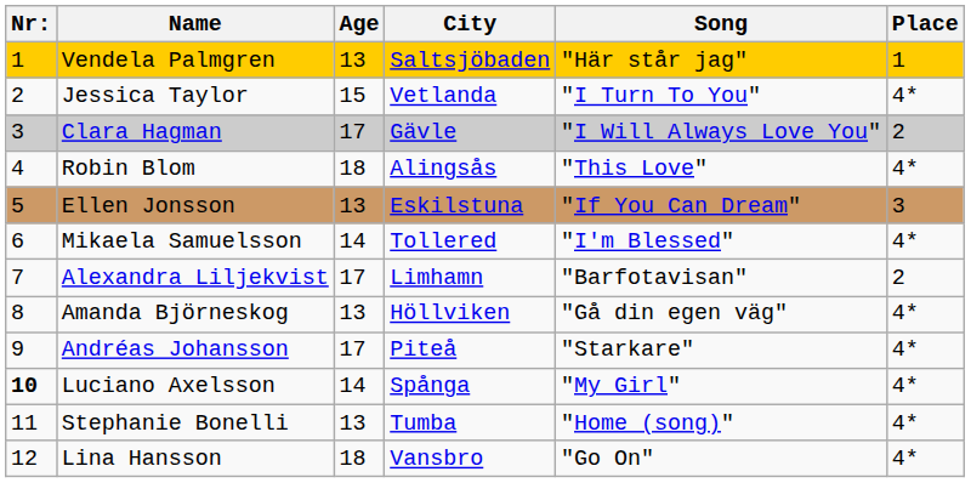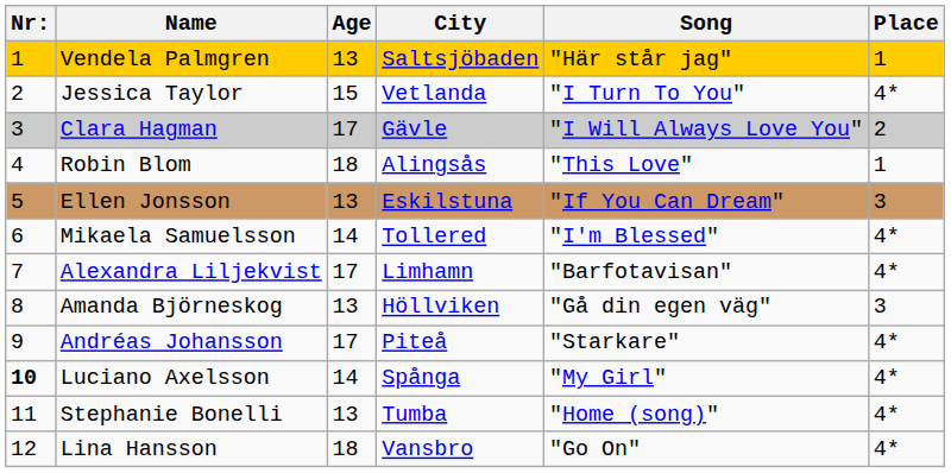 <table class="sortable wikitable">
 <tr>
 <th>Nr:</th>
 <th>Name</th>
 <th>Age</th>
 <th>City</th>
 <th>Song</th>
 <th>Place</th>
 </tr>
 <tr style="background:#fc0;">
 <td>1</td>
 <td>Vendela Palmgren</td>
 <td>13</td>
 <td><a href='#'>Saltsjöbaden</a></td>
 <td>"Här står jag"</td>
 <td>1</td>
 </tr>
 <tr>
 <td>2</td>
 <td>Jessica Taylor</td>
 <td>15</td>
 <td><a href='#'>Vetlanda</a></td>
 <td>"<a href='#'>I Turn To You</a>"</td>
 <td>4*</td>
 </tr>
 <tr style="background:#ccc;">
 <td>3</td>
 <td><a href='#'>Clara Hagman</a></td>
 <td>17</td>
 <td><a href='#'>Gävle</a></td>
 <td>"<a href='#'>I Will Always Love You</a>"</td>
 <td>2</td>
 </tr>
 <tr>
 <td>4</td>
 <td>Robin Blom</td>
 <td>18</td>
 <td><a href='#'>Alingsås</a></td>
 <td>"<a href='#'>This Love</a>"</td>
-<td>4*</td>
+<td>1</td>
 </tr>
 <tr style="background:#c96;">
 <td>5</td>
 <td>Ellen Jonsson</td>
 <td>13</td>
 <td><a href='#'>Eskilstuna</a></td>
 <td>"<a href='#'>If You Can Dream</a>"</td>
 <td>3</td>
 </tr>
 <tr>
 <td>6</td>
 <td>Mikaela Samuelsson</td>
 <td>14</td>
 <td><a href='#'>Tollered</a></td>
 <td>"<a href='#'>I'm Blessed</a>"</td>
 <td>4*</td>
 </tr>
 <tr>
 <td>7</td>
 <td><a href='#'>Alexandra Liljekvist</a></td>
 <td>17</td>
 <td><a href='#'>Limhamn</a></td>
 <td>"Barfotavisan"</td>
-<td>2</td>
+<td>4*</td>
 </tr>
 <tr>
 <td>8</td>
 <td>Amanda Björneskog</td>
 <td>13</td>
 <td><a href='#'>Höllviken</a></td>
 <td>"Gå din egen väg"</td>
-<td>4*</td>
+<td>3</td>
 </tr>
 <tr>
 <td>9</td>
 <td><a href='#'>Andréas Johansson</a></td>
 <td>17</td>
 <td><a href='#'>Piteå</a></td>
 <td>"Starkare"</td>
 <td>4*</td>
 </tr>
 <tr>
 <td><strong>10</strong></td>
 <td>Luciano Axelsson</td>
 <td>14</td>
 <td><a href='#'>Spånga</a></td>
 <td>"<a href='#'>My Girl</a>"</td>
 <td>4*</td>
 </tr>
 <tr>
 <td>11</td>
 <td>Stephanie Bonelli</td>
 <td>13</td>
 <td><a href='#'>Tumba</a></td>
 <td>"<a href='#'>Home (song)</a>"</td>
 <td>4*</td>
 </tr>
 <tr>
 <td>12</td>
 <td>Lina Hansson</td>
 <td>18</td>
 <td><a href='#'>Vansbro</a></td>
 <td>"Go On"</td>
 <td>4*</td>
 </tr>
 </table>
